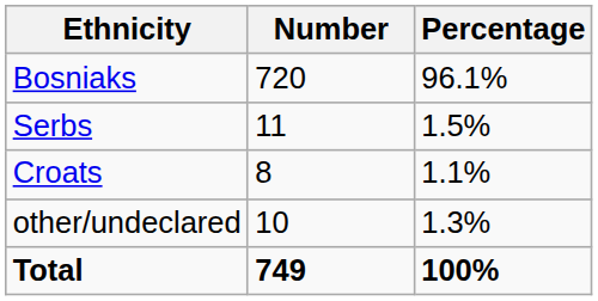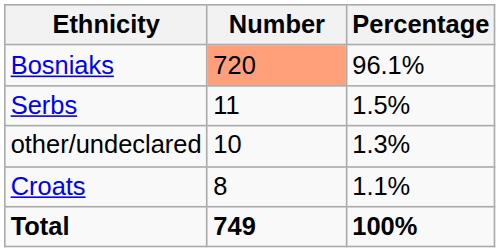 <table class="wikitable">
 <tr>
 <th width="100px">Ethnicity</th>
 <th width="80px">Number</th>
 <th width="80px">Percentage</th>
 </tr>
 <tr>
 <td><a href='#'>Bosniaks</a></td>
-<td>720</td>
+<td style="background: lightsalmon;">720</td>
 <td>96.1%</td>
 </tr>
 <tr>
 <td><a href='#'>Serbs</a></td>
 <td>11</td>
 <td>1.5%</td>
 </tr>
 <tr>
+<td>other/undeclared</td>
+<td>10</td>
+<td>1.3%</td>
+</tr>
+<tr>
 <td><a href='#'>Croats</a></td>
 <td>8</td>
 <td>1.1%</td>
-</tr>
-<tr>
-<td>other/undeclared</td>
-<td>10</td>
-<td>1.3%</td>
 </tr>
 <tr>
 <td><strong>Total</strong></td>
 <td><strong>749</strong></td>
 <td><strong>100%</strong></td>
 </tr>
 </table>
